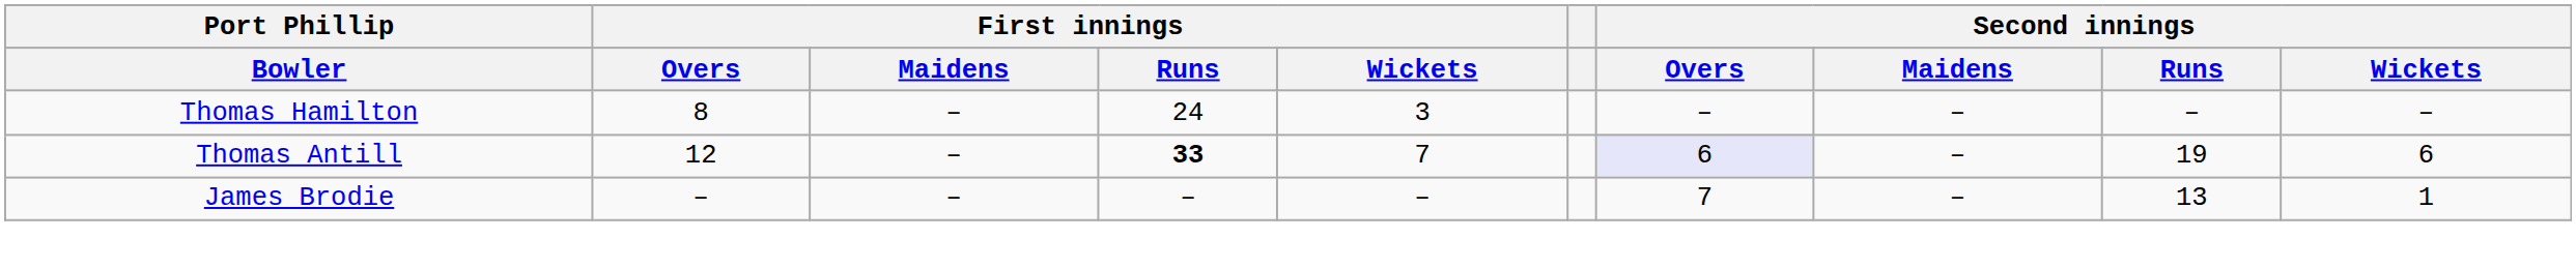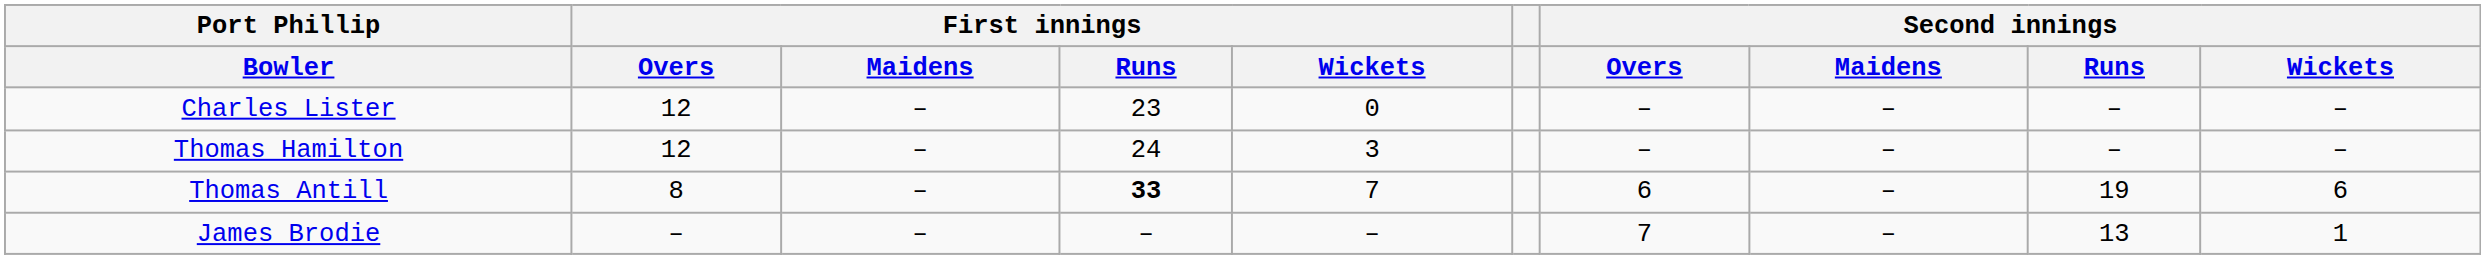 <table class="wikitable" style="text-align: center; width: 100%;">
 <tr>
 <th>Port Phillip</th>
 <th colspan="4">First innings</th>
 <th></th>
 <th colspan="4">Second innings</th>
 </tr>
 <tr>
 <th scope="col"><a href='#'>Bowler</a></th>
 <th scope="col"><a href='#'>Overs</a></th>
 <th scope="col"><a href='#'>Maidens</a></th>
 <th scope="col"><a href='#'>Runs</a></th>
 <th scope="col"><a href='#'>Wickets</a></th>
 <th></th>
 <th scope="col"><a href='#'>Overs</a></th>
 <th scope="col"><a href='#'>Maidens</a></th>
 <th scope="col"><a href='#'>Runs</a></th>
 <th scope="col"><a href='#'>Wickets</a></th>
 </tr>
 <tr>
+<td scope="row" style="font-weight: normal;"><a href='#'>Charles Lister</a></td>
+<td>12</td>
+<td>–</td>
+<td>23</td>
+<td>0</td>
+<td></td>
+<td>–</td>
+<td>–</td>
+<td>–</td>
+<td>–</td>
+</tr>
+<tr>
 <td scope="row" style="font-weight: normal;"><a href='#'>Thomas Hamilton</a></td>
-<td>8</td>
+<td>12</td>
 <td>–</td>
 <td>24</td>
 <td>3</td>
 <td></td>
 <td>–</td>
 <td>–</td>
 <td>–</td>
 <td>–</td>
 </tr>
 <tr>
 <td scope="row" style="font-weight: normal;"><a href='#'>Thomas Antill</a></td>
-<td>12</td>
+<td>8</td>
 <td>–</td>
 <td><strong>33</strong></td>
 <td>7</td>
 <td></td>
-<td style="background: lavender;">6</td>
+<td>6</td>
 <td>–</td>
 <td>19</td>
 <td>6</td>
 </tr>
 <tr>
 <td scope="row" style="font-weight: normal;"><a href='#'>James Brodie</a></td>
 <td>–</td>
 <td>–</td>
 <td>–</td>
 <td>–</td>
 <td></td>
 <td>7</td>
 <td>–</td>
 <td>13</td>
 <td>1</td>
 </tr>
 </table>
